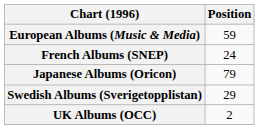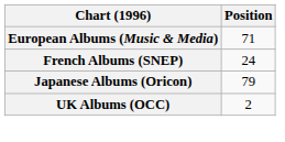 <table class="wikitable sortable plainrowheaders" style="text-align:center">
 <tr>
 <th scope="col">Chart (1996)</th>
 <th scope="col">Position</th>
 </tr>
 <tr>
 <th scope="row">European Albums (<em>Music & Media</em>)</th>
-<td>59</td>
+<td>71</td>
 </tr>
 <tr>
 <th scope="row">French Albums (SNEP)</th>
 <td>24</td>
 </tr>
 <tr>
 <th scope="row">Japanese Albums (Oricon)</th>
 <td>79</td>
 </tr>
 <tr>
-<th scope="row">Swedish Albums (Sverigetopplistan)</th>
-<td>29</td>
-</tr>
-<tr>
 <th scope="row">UK Albums (OCC)</th>
 <td>2</td>
 </tr>
 </table>
